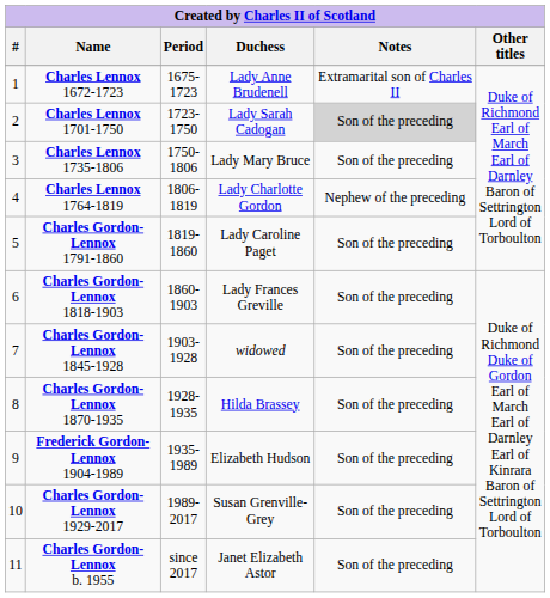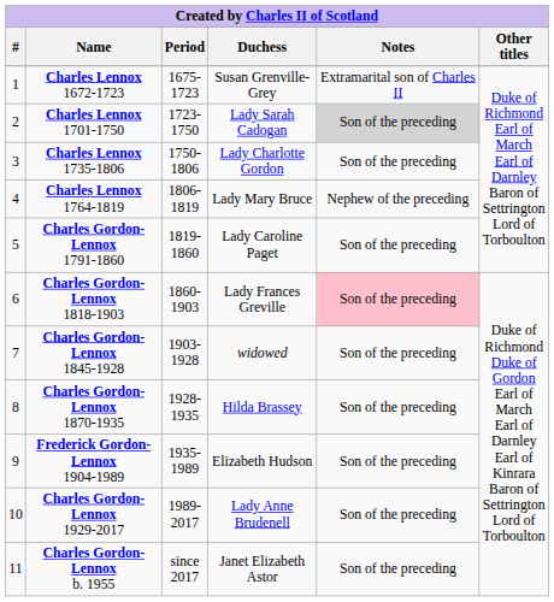 <table style="text-align:center; width:70%" class="wikitable">
 <tr>
 <th colspan="7" style="background-color: #cbe">Created by <a href='#'>Charles II of Scotland</a></th>
 </tr>
 <tr>
 <th style="width:10%%">#</th>
 <th style="width:25%">Name</th>
 <th>Period</th>
 <th style="width:20%">Duchess</th>
 <th style="width:30%">Notes</th>
 <th>Other titles</th>
 </tr>
 <tr bgcolor="#dddddd" |>
 </tr>
 <tr>
 <td>1</td>
 <td><strong><a href='#'>Charles Lennox</a></strong><br>1672-1723</td>
 <td>1675-1723</td>
-<td><a href='#'>Lady Anne Brudenell</a></td>
+<td>Susan Grenville-Grey</td>
 <td>Extramarital son of <a href='#'>Charles II</a></td>
 <td rowspan="5"><a href='#'>Duke of Richmond</a><br><a href='#'>Earl of March</a><br><a href='#'>Earl of Darnley</a><br>Baron of Settrington<br>Lord of Torboulton</td>
 </tr>
 <tr>
 <td>2</td>
 <td><strong><a href='#'>Charles Lennox</a></strong><br>1701-1750</td>
 <td>1723-1750</td>
 <td><a href='#'>Lady Sarah Cadogan</a></td>
 <td style="background: lightgrey;">Son of the preceding</td>
 </tr>
 <tr>
 <td>3</td>
 <td><strong><a href='#'>Charles Lennox</a></strong><br>1735-1806</td>
 <td>1750-1806</td>
-<td>Lady Mary Bruce</td>
+<td><a href='#'>Lady Charlotte Gordon</a></td>
 <td>Son of the preceding</td>
 </tr>
 <tr>
 <td>4</td>
 <td><strong><a href='#'>Charles Lennox</a></strong><br>1764-1819</td>
 <td>1806-1819</td>
-<td><a href='#'>Lady Charlotte Gordon</a></td>
+<td>Lady Mary Bruce</td>
 <td>Nephew of the preceding</td>
 </tr>
 <tr>
 <td>5</td>
 <td><strong><a href='#'>Charles Gordon-Lennox</a></strong><br>1791-1860</td>
 <td>1819-1860</td>
 <td>Lady Caroline Paget</td>
 <td>Son of the preceding</td>
 </tr>
 <tr>
 <td>6</td>
 <td><strong><a href='#'>Charles Gordon-Lennox</a></strong><br>1818-1903</td>
 <td>1860-1903</td>
 <td>Lady Frances Greville</td>
-<td>Son of the preceding</td>
+<td style="background: pink;">Son of the preceding</td>
 <td rowspan="6">Duke of Richmond<br><a href='#'>Duke of Gordon</a><br>Earl of March<br>Earl of Darnley<br>Earl of Kinrara<br>Baron of Settrington<br>Lord of Torboulton</td>
 </tr>
 <tr>
 <td>7</td>
 <td><strong><a href='#'>Charles Gordon-Lennox</a></strong><br>1845-1928</td>
 <td>1903-1928</td>
 <td><em>widowed</em></td>
 <td>Son of the preceding</td>
 </tr>
 <tr>
 <td>8</td>
 <td><strong><a href='#'>Charles Gordon-Lennox</a></strong><br>1870-1935</td>
 <td>1928-1935</td>
 <td><a href='#'>Hilda Brassey</a></td>
 <td>Son of the preceding</td>
 </tr>
 <tr>
 <td>9</td>
 <td><strong><a href='#'>Frederick Gordon-Lennox</a></strong><br>1904-1989</td>
 <td>1935-1989</td>
 <td>Elizabeth Hudson</td>
 <td>Son of the preceding</td>
 </tr>
 <tr>
 <td>10</td>
 <td><strong><a href='#'>Charles Gordon-Lennox</a></strong><br>1929-2017</td>
 <td>1989-2017</td>
-<td>Susan Grenville-Grey</td>
+<td><a href='#'>Lady Anne Brudenell</a></td>
 <td>Son of the preceding</td>
 </tr>
 <tr>
 <td>11</td>
 <td><strong><a href='#'>Charles Gordon-Lennox</a></strong><br>b. 1955</td>
 <td>since 2017</td>
 <td>Janet Elizabeth Astor</td>
 <td>Son of the preceding</td>
 </tr>
 </table>
